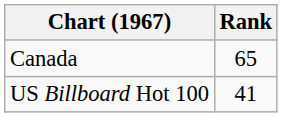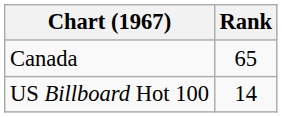 <table class="wikitable sortable">
 <tr>
 <th align="left">Chart (1967)</th>
 <th style="text-align:center;">Rank</th>
 </tr>
 <tr>
 <td>Canada</td>
 <td style="text-align:center;">65</td>
 </tr>
 <tr>
 <td>US <em>Billboard</em> Hot 100</td>
-<td style="text-align:center;">41</td>
+<td style="text-align:center;">14</td>
 </tr>
 </table>
